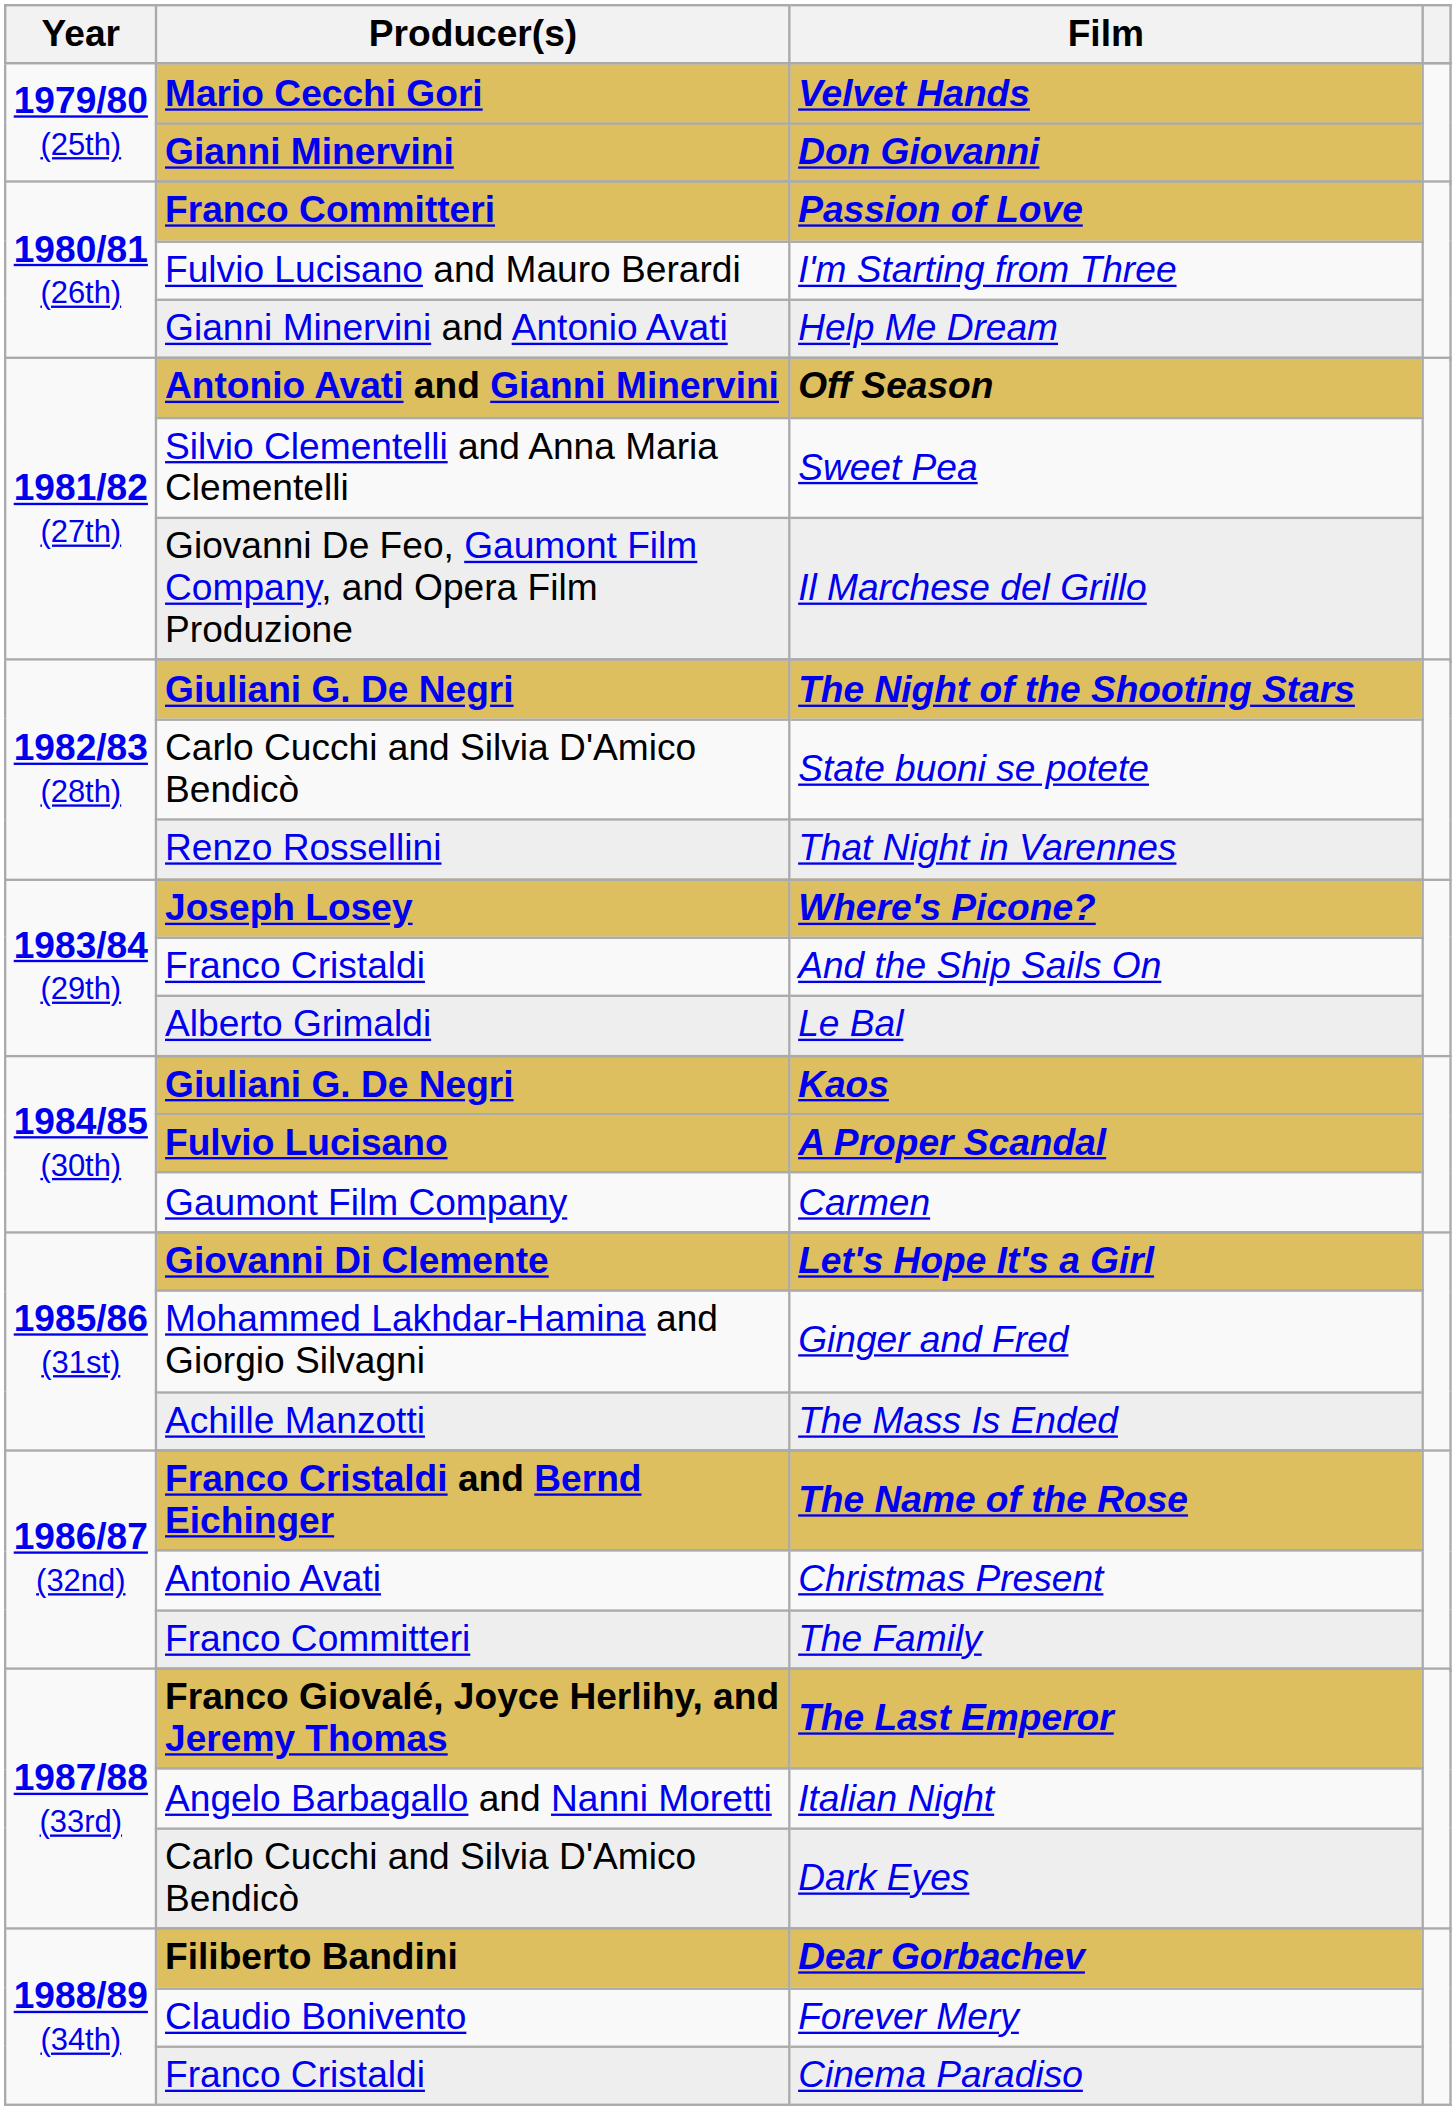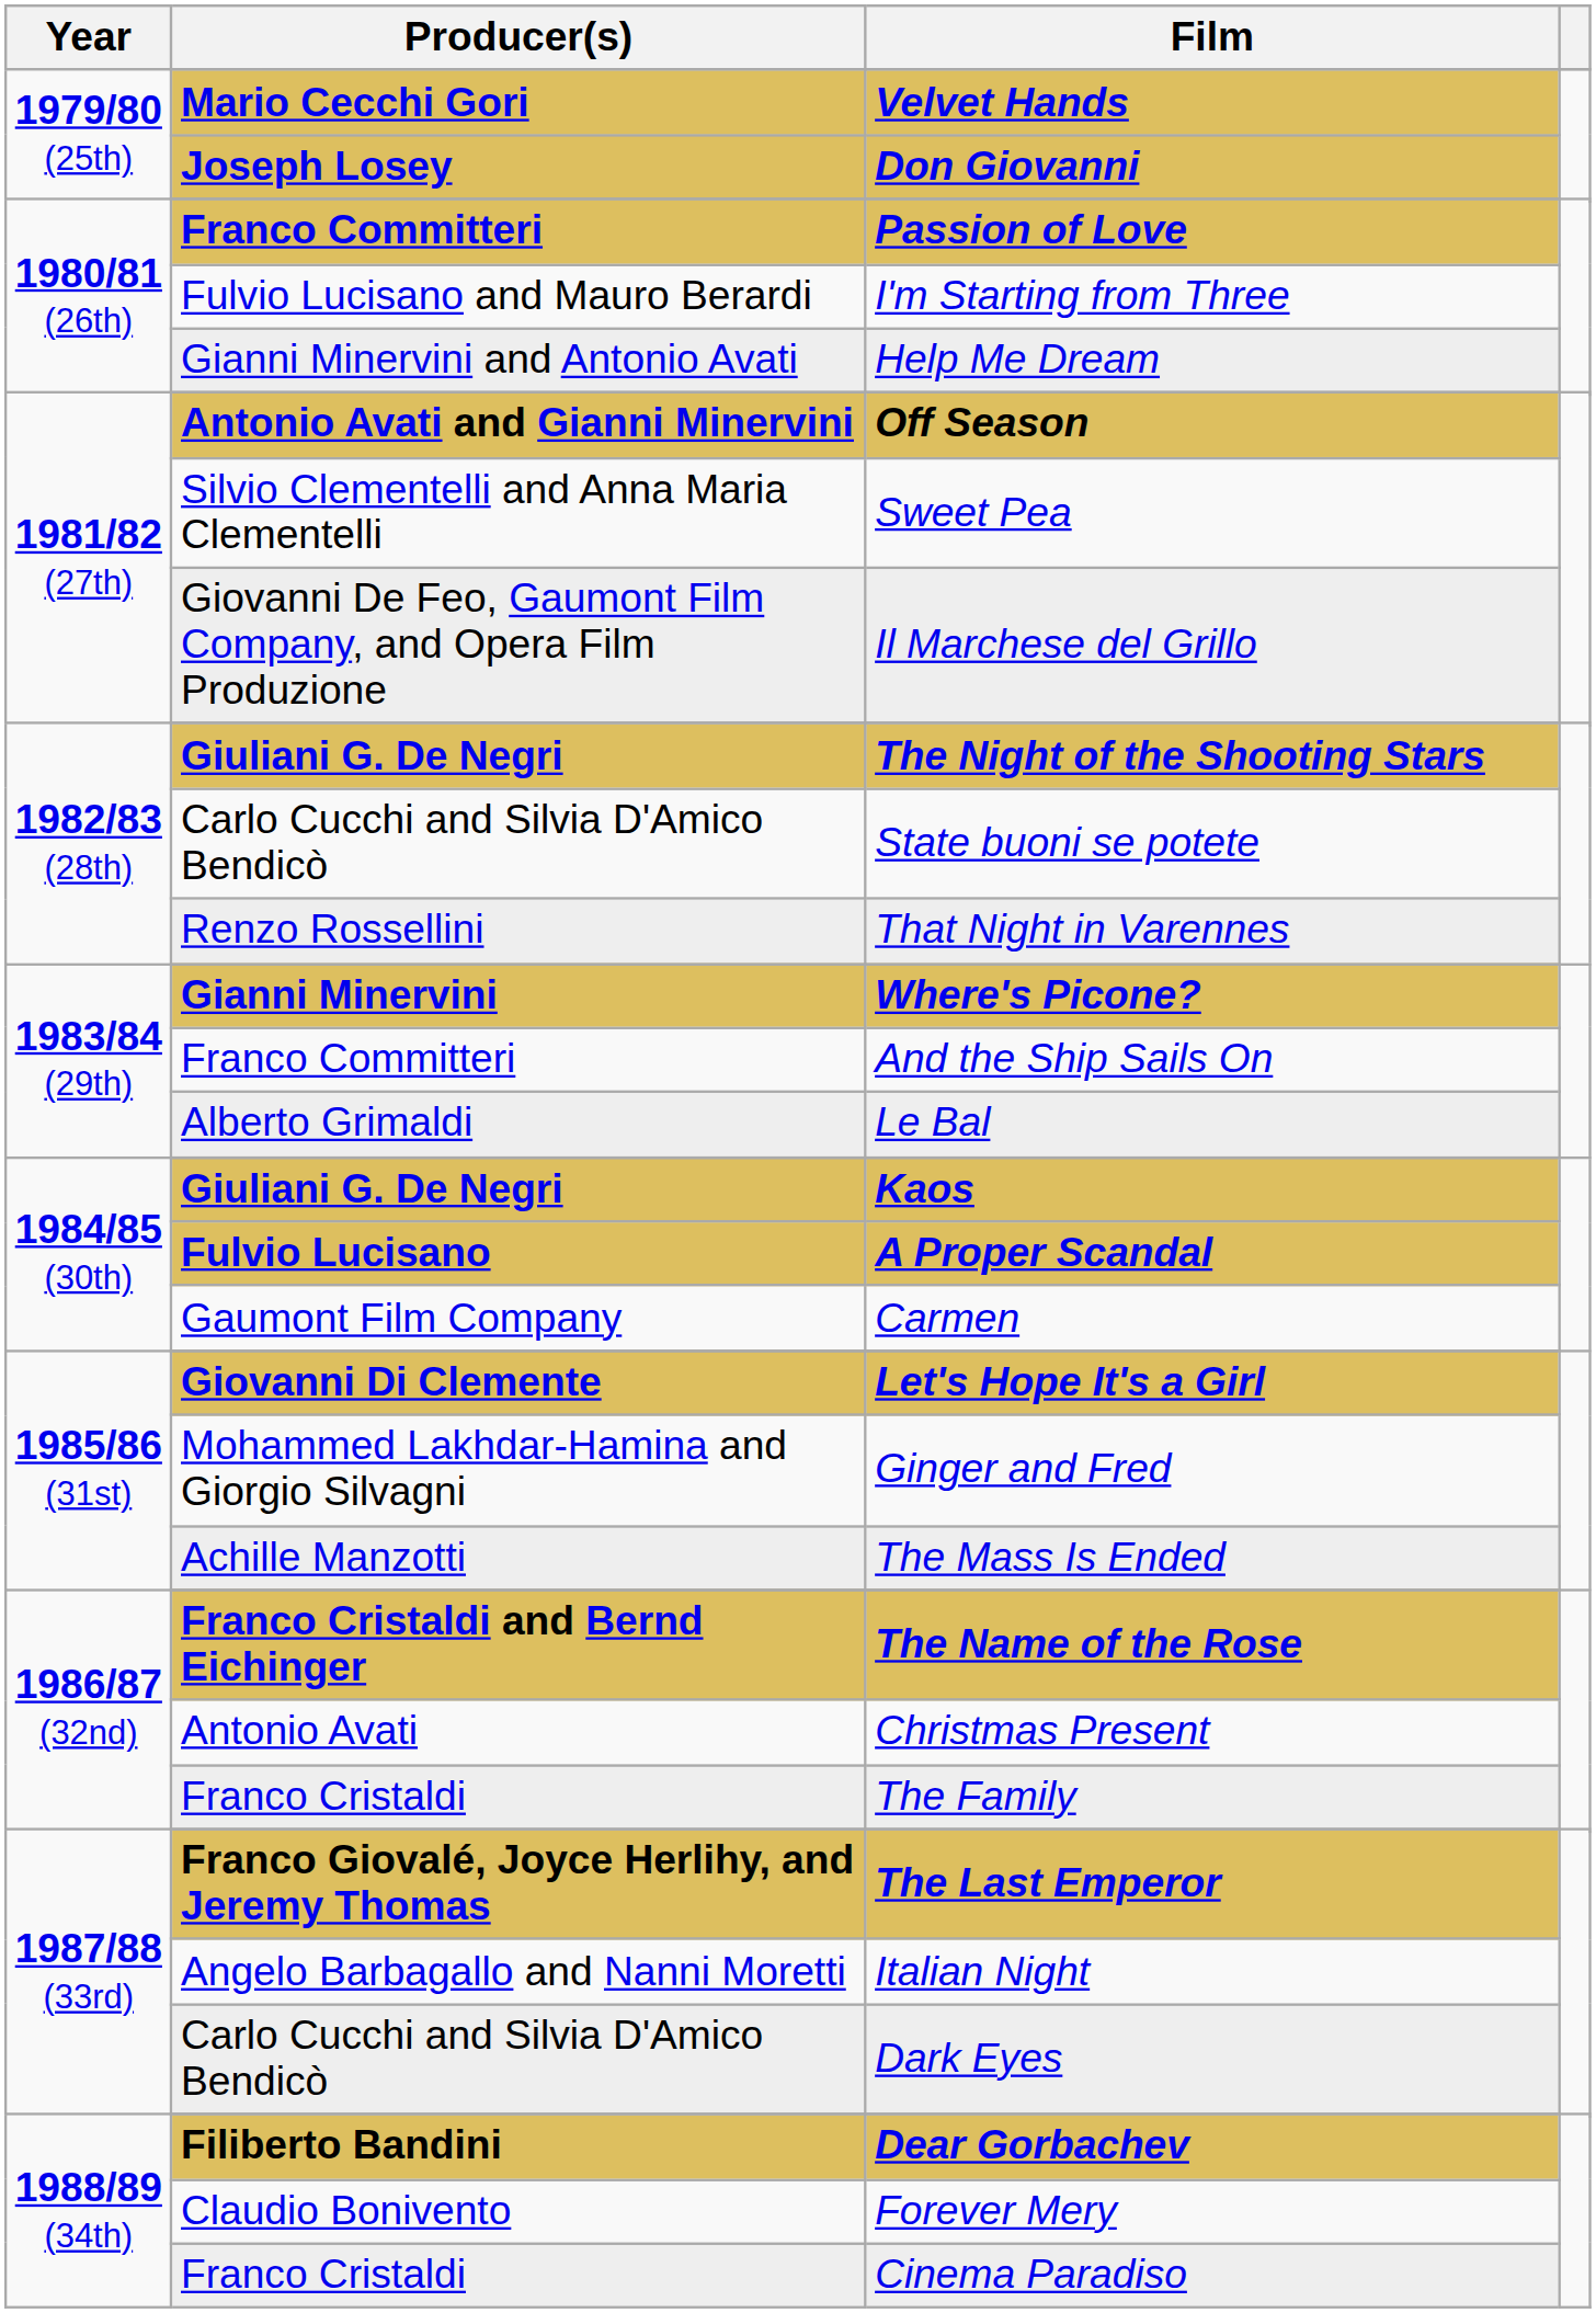 <table class="wikitable" style="width:100%">
 <tr bgcolor="#bebebe">
 <th width="8%">Year</th>
 <th width="45%">Producer(s)</th>
 <th width="45%">Film</th>
 <th width="2%" class="unstable"></th>
 </tr>
 <tr>
 <td rowspan=3 style="text-align:center"><strong><a href='#'>1979/80</a></strong><br><small><a href='#'>(25th)</a></small></td>
 </tr>
 <tr>
 <td style="background:#DDBF5F"><strong><a href='#'>Mario Cecchi Gori</a></strong></td>
 <td style="background:#DDBF5F"><strong><em><a href='#'>Velvet Hands</a></em></strong></td>
 <td rowspan=3 style="text-align:center"></td>
 </tr>
 <tr>
-<td style="background:#DDBF5F"><strong><a href='#'>Gianni Minervini</a></strong></td>
+<td style="background:#DDBF5F"><strong><a href='#'>Joseph Losey</a></strong></td>
 <td style="background:#DDBF5F"><strong><em><a href='#'>Don Giovanni</a></em></strong></td>
 </tr>
 <tr>
 <td rowspan=4 style="text-align:center"><strong><a href='#'>1980/81</a></strong><br><small><a href='#'>(26th)</a></small></td>
 </tr>
 <tr>
 <td style="background:#DDBF5F"><strong><a href='#'>Franco Committeri</a></strong></td>
 <td style="background:#DDBF5F"><strong><em><a href='#'>Passion of Love</a></em></strong></td>
 <td rowspan=4 style="text-align:center"></td>
 </tr>
 <tr>
 <td><a href='#'>Fulvio Lucisano</a> and Mauro Berardi</td>
 <td><em><a href='#'>I'm Starting from Three</a></em></td>
 </tr>
 <tr style="background:#eee;">
 <td><a href='#'>Gianni Minervini</a> and <a href='#'>Antonio Avati</a></td>
 <td><em><a href='#'>Help Me Dream</a></em></td>
 </tr>
 <tr>
 <td rowspan=4 style="text-align:center"><strong><a href='#'>1981/82</a></strong><br><small><a href='#'>(27th)</a></small></td>
 </tr>
 <tr>
 <td style="background:#DDBF5F"><strong><a href='#'>Antonio Avati</a> and <a href='#'>Gianni Minervini</a></strong></td>
 <td style="background:#DDBF5F"><strong><em>Off Season</em></strong></td>
 <td rowspan=4 style="text-align:center"></td>
 </tr>
 <tr>
 <td><a href='#'>Silvio Clementelli</a> and Anna Maria Clementelli</td>
 <td><em><a href='#'>Sweet Pea</a></em></td>
 </tr>
 <tr style="background:#eee;">
 <td>Giovanni De Feo, <a href='#'>Gaumont Film Company</a>, and Opera Film Produzione</td>
 <td><em><a href='#'>Il Marchese del Grillo</a></em></td>
 </tr>
 <tr>
 <td rowspan=4 style="text-align:center"><strong><a href='#'>1982/83</a></strong><br><small><a href='#'>(28th)</a></small></td>
 </tr>
 <tr>
 <td style="background:#DDBF5F"><strong><a href='#'>Giuliani G. De Negri</a></strong></td>
 <td style="background:#DDBF5F"><strong><em><a href='#'>The Night of the Shooting Stars</a></em></strong></td>
 <td rowspan=4 style="text-align:center"></td>
 </tr>
 <tr>
 <td>Carlo Cucchi and Silvia D'Amico Bendicò</td>
 <td><em><a href='#'>State buoni se potete</a></em></td>
 </tr>
 <tr style="background:#eee;">
 <td><a href='#'>Renzo Rossellini</a></td>
 <td><em><a href='#'>That Night in Varennes</a></em></td>
 </tr>
 <tr>
 <td rowspan=4 style="text-align:center"><strong><a href='#'>1983/84</a></strong><br><small><a href='#'>(29th)</a></small></td>
 </tr>
 <tr>
-<td style="background:#DDBF5F"><strong><a href='#'>Joseph Losey</a></strong></td>
+<td style="background:#DDBF5F"><strong><a href='#'>Gianni Minervini</a></strong></td>
 <td style="background:#DDBF5F"><strong><em><a href='#'>Where's Picone?</a></em></strong></td>
 <td rowspan=4 style="text-align:center"></td>
 </tr>
 <tr>
-<td><a href='#'>Franco Cristaldi</a></td>
+<td><a href='#'>Franco Committeri</a></td>
 <td><em><a href='#'>And the Ship Sails On</a></em></td>
 </tr>
 <tr style="background:#eee;">
 <td><a href='#'>Alberto Grimaldi</a></td>
 <td><em><a href='#'>Le Bal</a></em></td>
 </tr>
 <tr>
 <td rowspan=4 style="text-align:center"><strong><a href='#'>1984/85</a></strong><br><small><a href='#'>(30th)</a></small></td>
 </tr>
 <tr>
 <td style="background:#DDBF5F"><strong><a href='#'>Giuliani G. De Negri</a></strong></td>
 <td style="background:#DDBF5F"><strong><em><a href='#'>Kaos</a></em></strong></td>
 <td rowspan=4 style="text-align:center"></td>
 </tr>
 <tr>
 <td style="background:#DDBF5F"><strong><a href='#'>Fulvio Lucisano</a></strong></td>
 <td style="background:#DDBF5F"><strong><em><a href='#'>A Proper Scandal</a></em></strong></td>
 </tr>
 <tr>
 <td><a href='#'>Gaumont Film Company</a></td>
 <td><em><a href='#'>Carmen</a></em></td>
 </tr>
 <tr>
 <td rowspan=4 style="text-align:center"><strong><a href='#'>1985/86</a></strong><br><small><a href='#'>(31st)</a></small></td>
 </tr>
 <tr>
 <td style="background:#DDBF5F"><strong><a href='#'>Giovanni Di Clemente</a></strong></td>
 <td style="background:#DDBF5F"><strong><em><a href='#'>Let's Hope It's a Girl</a></em></strong></td>
 <td rowspan=4 style="text-align:center"></td>
 </tr>
 <tr>
 <td><a href='#'>Mohammed Lakhdar-Hamina</a> and Giorgio Silvagni</td>
 <td><em><a href='#'>Ginger and Fred</a></em></td>
 </tr>
 <tr style="background:#eee;">
 <td><a href='#'>Achille Manzotti</a></td>
 <td><em><a href='#'>The Mass Is Ended</a></em></td>
 </tr>
 <tr>
 <td rowspan=4 style="text-align:center"><strong><a href='#'>1986/87</a></strong><br><small><a href='#'>(32nd)</a></small></td>
 </tr>
 <tr>
 <td style="background:#DDBF5F"><strong><a href='#'>Franco Cristaldi</a> and <a href='#'>Bernd Eichinger</a></strong></td>
 <td style="background:#DDBF5F"><strong><em><a href='#'>The Name of the Rose</a></em></strong></td>
 <td rowspan=4 style="text-align:center"></td>
 </tr>
 <tr>
 <td><a href='#'>Antonio Avati</a></td>
 <td><em><a href='#'>Christmas Present</a></em></td>
 </tr>
 <tr style="background:#eee;">
-<td><a href='#'>Franco Committeri</a></td>
+<td><a href='#'>Franco Cristaldi</a></td>
 <td><em><a href='#'>The Family</a></em></td>
 </tr>
 <tr>
 <td rowspan=4 style="text-align:center"><strong><a href='#'>1987/88</a></strong><br><small><a href='#'>(33rd)</a></small></td>
 </tr>
 <tr>
 <td style="background:#DDBF5F"><strong>Franco Giovalé, Joyce Herlihy, and <a href='#'>Jeremy Thomas</a></strong></td>
 <td style="background:#DDBF5F"><strong><em><a href='#'>The Last Emperor</a></em></strong></td>
 <td rowspan=4 style="text-align:center"></td>
 </tr>
 <tr>
 <td><a href='#'>Angelo Barbagallo</a> and <a href='#'>Nanni Moretti</a></td>
 <td><em><a href='#'>Italian Night</a></em></td>
 </tr>
 <tr style="background:#eee;">
 <td>Carlo Cucchi and Silvia D'Amico Bendicò</td>
 <td><em><a href='#'>Dark Eyes</a></em></td>
 </tr>
 <tr>
 <td rowspan=4 style="text-align:center"><strong><a href='#'>1988/89</a></strong><br><small><a href='#'>(34th)</a></small></td>
 </tr>
 <tr>
 <td style="background:#DDBF5F"><strong>Filiberto Bandini</strong></td>
 <td style="background:#DDBF5F"><strong><em><a href='#'>Dear Gorbachev</a></em></strong></td>
 <td rowspan=4 style="text-align:center"></td>
 </tr>
 <tr>
 <td><a href='#'>Claudio Bonivento</a></td>
 <td><em><a href='#'>Forever Mery</a></em></td>
 </tr>
 <tr style="background:#eee;">
 <td><a href='#'>Franco Cristaldi</a></td>
 <td><em><a href='#'>Cinema Paradiso</a></em></td>
 </tr>
 </table>
